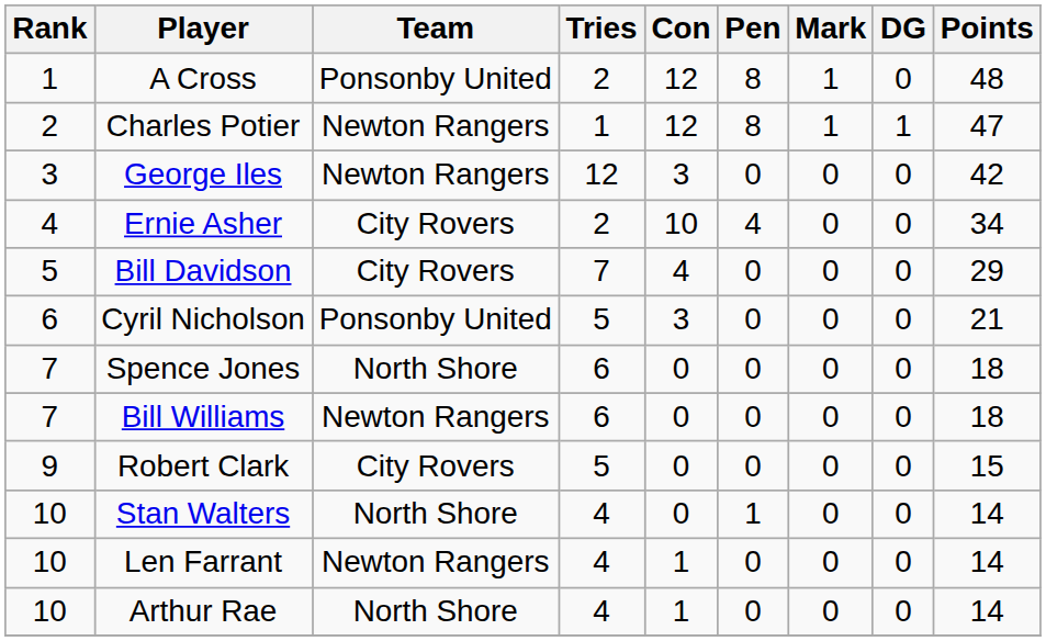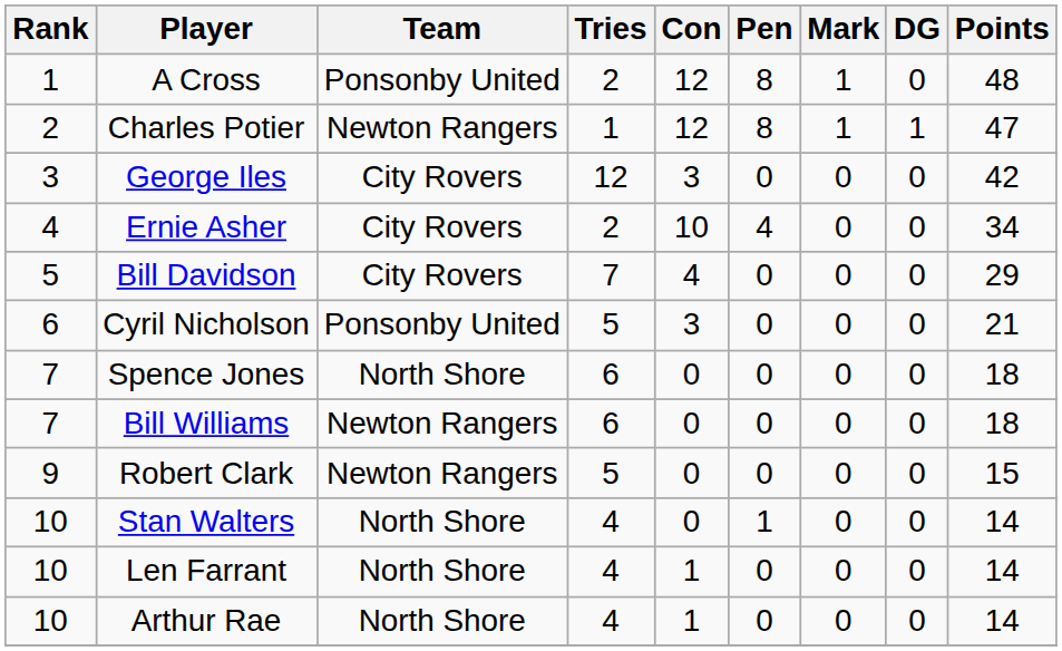 <table class="wikitable sortable" style="text-align: center;">
 <tr>
 <th>Rank</th>
 <th>Player</th>
 <th>Team</th>
 <th>Tries</th>
 <th>Con</th>
 <th>Pen</th>
 <th>Mark</th>
 <th>DG</th>
 <th>Points</th>
 </tr>
 <tr>
 <td>1</td>
 <td>A Cross</td>
 <td>Ponsonby United</td>
 <td>2</td>
 <td>12</td>
 <td>8</td>
 <td>1</td>
 <td>0</td>
 <td>48</td>
 </tr>
 <tr>
 <td>2</td>
 <td>Charles Potier</td>
 <td>Newton Rangers</td>
 <td>1</td>
 <td>12</td>
 <td>8</td>
 <td>1</td>
 <td>1</td>
 <td>47</td>
 </tr>
 <tr>
 <td>3</td>
 <td><a href='#'>George Iles</a></td>
-<td>Newton Rangers</td>
+<td>City Rovers</td>
 <td>12</td>
 <td>3</td>
 <td>0</td>
 <td>0</td>
 <td>0</td>
 <td>42</td>
 </tr>
 <tr>
 <td>4</td>
 <td><a href='#'>Ernie Asher</a></td>
 <td>City Rovers</td>
 <td>2</td>
 <td>10</td>
 <td>4</td>
 <td>0</td>
 <td>0</td>
 <td>34</td>
 </tr>
 <tr>
 <td>5</td>
 <td><a href='#'>Bill Davidson</a></td>
 <td>City Rovers</td>
 <td>7</td>
 <td>4</td>
 <td>0</td>
 <td>0</td>
 <td>0</td>
 <td>29</td>
 </tr>
 <tr>
 <td>6</td>
 <td>Cyril Nicholson</td>
 <td>Ponsonby United</td>
 <td>5</td>
 <td>3</td>
 <td>0</td>
 <td>0</td>
 <td>0</td>
 <td>21</td>
 </tr>
 <tr>
 <td>7</td>
 <td>Spence Jones</td>
 <td>North Shore</td>
 <td>6</td>
 <td>0</td>
 <td>0</td>
 <td>0</td>
 <td>0</td>
 <td>18</td>
 </tr>
 <tr>
 <td>7</td>
 <td><a href='#'>Bill Williams</a></td>
 <td>Newton Rangers</td>
 <td>6</td>
 <td>0</td>
 <td>0</td>
 <td>0</td>
 <td>0</td>
 <td>18</td>
 </tr>
 <tr>
 <td>9</td>
 <td>Robert Clark</td>
-<td>City Rovers</td>
+<td>Newton Rangers</td>
 <td>5</td>
 <td>0</td>
 <td>0</td>
 <td>0</td>
 <td>0</td>
 <td>15</td>
 </tr>
 <tr>
 <td>10</td>
 <td><a href='#'>Stan Walters</a></td>
 <td>North Shore</td>
 <td>4</td>
 <td>0</td>
 <td>1</td>
 <td>0</td>
 <td>0</td>
 <td>14</td>
 </tr>
 <tr>
 <td>10</td>
 <td>Len Farrant</td>
-<td>Newton Rangers</td>
+<td>North Shore</td>
 <td>4</td>
 <td>1</td>
 <td>0</td>
 <td>0</td>
 <td>0</td>
 <td>14</td>
 </tr>
 <tr>
 <td>10</td>
 <td>Arthur Rae</td>
 <td>North Shore</td>
 <td>4</td>
 <td>1</td>
 <td>0</td>
 <td>0</td>
 <td>0</td>
 <td>14</td>
 </tr>
 <tr>
 </tr>
 </table>
